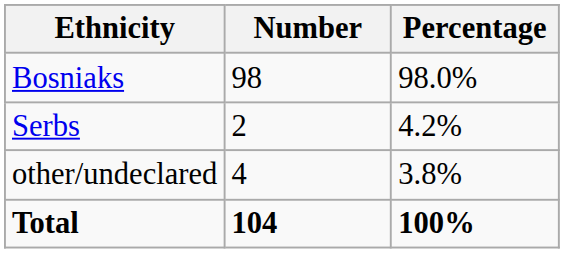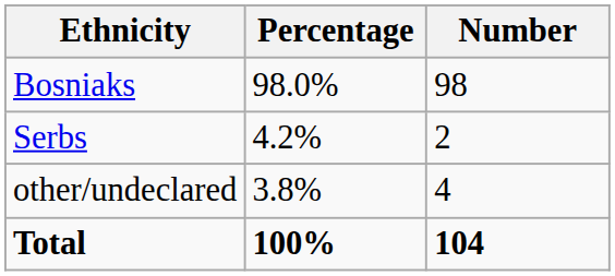 <table class="wikitable">
 <tr>
 <th width="100px">Ethnicity</th>
+<th width="80px">Percentage</th>
 <th width="80px">Number</th>
-<th width="80px">Percentage</th>
 </tr>
 <tr>
 <td><a href='#'>Bosniaks</a></td>
+<td>98.0%</td>
 <td>98</td>
-<td>98.0%</td>
 </tr>
 <tr>
 <td><a href='#'>Serbs</a></td>
+<td>4.2%</td>
 <td>2</td>
-<td>4.2%</td>
 </tr>
 <tr>
 <td>other/undeclared</td>
+<td>3.8%</td>
 <td>4</td>
-<td>3.8%</td>
 </tr>
 <tr>
 <td><strong>Total</strong></td>
+<td><strong>100%</strong></td>
 <td><strong>104</strong></td>
-<td><strong>100%</strong></td>
 </tr>
 </table>
